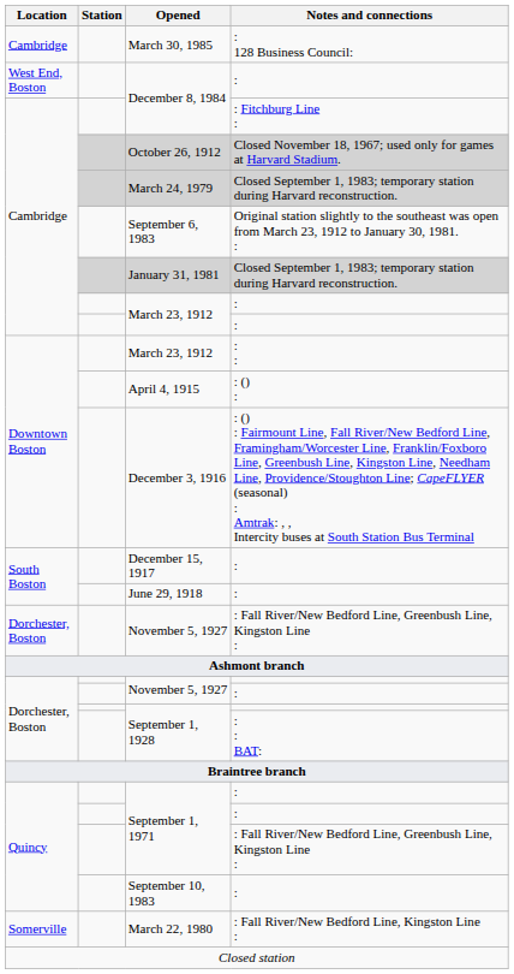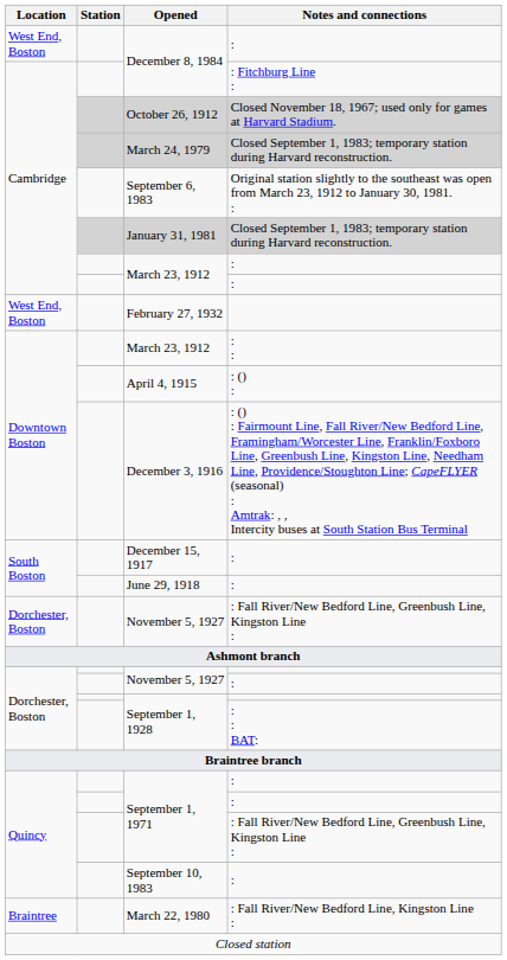 <table class="wikitable">
 <tr>
 <th>Location</th>
 <th>Station</th>
 <th scope="col" width="120">Opened</th>
 <th>Notes and connections</th>
-</tr>
-<tr>
-<td><a href='#'>Cambridge</a></td>
-<td> </td>
-<td>March 30, 1985</td>
-<td>: <br> 128 Business Council: </td>
 </tr>
 <tr>
 <td><a href='#'>West End, Boston</a></td>
 <td> </td>
 <td rowspan=2>December 8, 1984</td>
 <td>: </td>
 </tr>
 <tr>
 <td rowspan=7>Cambridge</td>
 <td> </td>
 <td>: <a href='#'>Fitchburg Line</a><br>: </td>
 </tr>
 <tr>
 <td bgcolor=lightgray></td>
 <td bgcolor=lightgray>October 26, 1912</td>
 <td bgcolor=lightgray>Closed November 18, 1967; used only for games at <a href='#'>Harvard Stadium</a>.</td>
 </tr>
 <tr>
 <td bgcolor=lightgray></td>
 <td bgcolor=lightgray>March 24, 1979</td>
 <td bgcolor=lightgray>Closed September 1, 1983; temporary station during Harvard reconstruction.</td>
 </tr>
 <tr>
 <td> </td>
 <td>September 6, 1983</td>
 <td>Original station slightly to the southeast was open from March 23, 1912 to January 30, 1981.<br>: </td>
 </tr>
 <tr>
 <td bgcolor=lightgray></td>
 <td bgcolor=lightgray>January 31, 1981</td>
 <td bgcolor=lightgray>Closed September 1, 1983; temporary station during Harvard reconstruction.</td>
 </tr>
 <tr>
 <td> </td>
 <td rowspan=2>March 23, 1912</td>
 <td>: </td>
 </tr>
 <tr>
 <td> </td>
 <td>: <br> </td>
+</tr>
+<tr>
+<td><a href='#'>West End, Boston</a></td>
+<td> </td>
+<td>February 27, 1932</td>
+<td></td>
 </tr>
 <tr>
 <td rowspan=3><a href='#'>Downtown Boston</a></td>
 <td> </td>
 <td>March 23, 1912</td>
 <td>: <br>: </td>
 </tr>
 <tr>
 <td> </td>
 <td>April 4, 1915</td>
 <td>:   ()<br>: </td>
 </tr>
 <tr>
 <td> </td>
 <td>December 3, 1916</td>
 <td>:  ()<br>: <a href='#'>Fairmount Line</a>, <a href='#'>Fall River/New Bedford Line</a>, <a href='#'>Framingham/Worcester Line</a>, <a href='#'>Franklin/Foxboro Line</a>, <a href='#'>Greenbush Line</a>, <a href='#'>Kingston Line</a>, <a href='#'>Needham Line</a>, <a href='#'>Providence/Stoughton Line</a>; <em><a href='#'>CapeFLYER</a></em> (seasonal)<br>: <br> <a href='#'>Amtrak</a>: , , <br> Intercity buses at <a href='#'>South Station Bus Terminal</a></td>
 </tr>
 <tr>
 <td rowspan=2><a href='#'>South Boston</a></td>
 <td> </td>
 <td>December 15, 1917</td>
 <td>: </td>
 </tr>
 <tr>
 <td> </td>
 <td>June 29, 1918</td>
 <td>: </td>
 </tr>
 <tr>
 <td><a href='#'>Dorchester, Boston</a></td>
 <td> </td>
 <td>November 5, 1927</td>
 <td>: Fall River/New Bedford Line, Greenbush Line, Kingston Line<br>: <br> </td>
 </tr>
 <tr>
 <td align=center colspan=4 bgcolor=eaecf0><strong>Ashmont branch</strong></td>
 </tr>
 <tr>
 <td rowspan=4>Dorchester, Boston</td>
 <td> </td>
 <td rowspan=2>November 5, 1927</td>
 <td></td>
 </tr>
 <tr>
 <td> </td>
 <td>: </td>
 </tr>
 <tr>
 <td> </td>
 <td rowspan=2>September 1, 1928</td>
 <td></td>
 </tr>
 <tr>
 <td> </td>
 <td>: <br>: <br> <a href='#'>BAT</a>: </td>
 </tr>
 <tr>
 <td align=center colspan=4 bgcolor=eaecf0><strong>Braintree branch</strong></td>
 </tr>
 <tr>
 <td rowspan=4><a href='#'>Quincy</a></td>
 <td> </td>
 <td rowspan=3>September 1, 1971</td>
 <td>: </td>
 </tr>
 <tr>
 <td> </td>
 <td>: </td>
 </tr>
 <tr>
 <td> </td>
 <td>: Fall River/New Bedford Line, Greenbush Line, Kingston Line<br>: </td>
 </tr>
 <tr>
 <td> </td>
 <td>September 10, 1983</td>
 <td>: </td>
 </tr>
 <tr>
-<td><a href='#'>Somerville</a></td>
+<td><a href='#'>Braintree</a></td>
 <td> </td>
 <td>March 22, 1980</td>
 <td>: Fall River/New Bedford Line, Kingston Line<br>: </td>
 </tr>
 <tr>
 <td colspan="4" align="center"><em> Closed station</em></td>
 </tr>
 </table>
